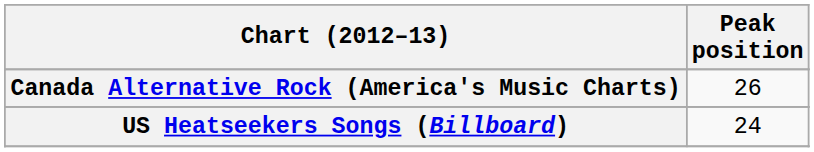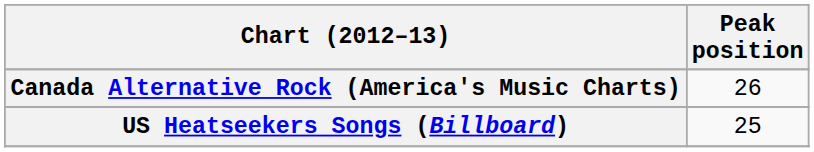 <table class="wikitable sortable plainrowheaders">
 <tr>
 <th>Chart (2012–13)</th>
 <th>Peak<br>position</th>
 </tr>
 <tr>
 </tr>
 <tr>
 <th scope="row">Canada <a href='#'>Alternative Rock</a> (America's Music Charts)</th>
 <td align="center">26</td>
 </tr>
 <tr>
 </tr>
 <tr>
 </tr>
 <tr>
 </tr>
 <tr>
 <th scope="row">US <a href='#'>Heatseekers Songs</a> (<em><a href='#'>Billboard</a></em>)</th>
-<td style="text-align:center;">24</td>
+<td style="text-align:center;">25</td>
 </tr>
 <tr>
 </tr>
 <tr>
 </tr>
 <tr>
 </tr>
 </table>
